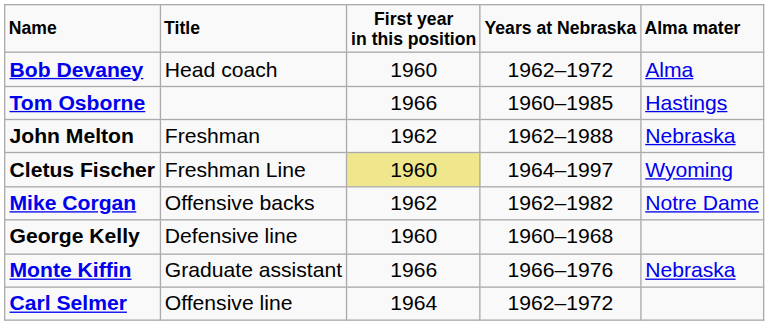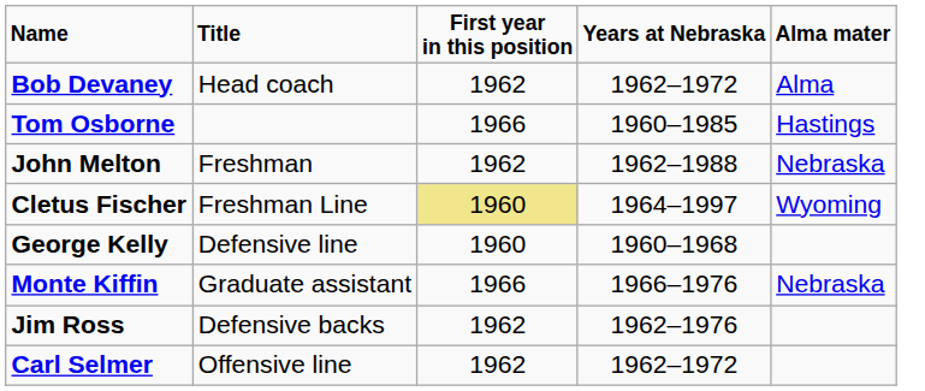 <table class="wikitable">
 <tr style="font-size:smaller">
 <td><strong>Name</strong></td>
 <td><strong>Title</strong></td>
 <td style="text-align:center;"><strong>First year<br>in this position</strong></td>
 <td style="text-align:center;"><strong>Years at Nebraska</strong></td>
 <td><strong>Alma mater</strong></td>
 </tr>
 <tr>
 <td><strong><a href='#'>Bob Devaney</a></strong></td>
 <td>Head coach</td>
-<td style="text-align:center;">1960</td>
+<td style="text-align:center;">1962</td>
 <td style="text-align:center;">1962–1972</td>
 <td><a href='#'>Alma</a></td>
 </tr>
 <tr>
 <td><strong><a href='#'>Tom Osborne</a></strong></td>
 <td></td>
 <td style="text-align:center;">1966</td>
 <td style="text-align:center;">1960–1985</td>
 <td><a href='#'>Hastings</a></td>
 </tr>
 <tr>
 <td><strong>John Melton</strong></td>
 <td>Freshman</td>
 <td style="text-align:center;">1962</td>
 <td style="text-align:center;">1962–1988</td>
 <td><a href='#'>Nebraska</a></td>
 </tr>
 <tr>
 <td><strong>Cletus Fischer</strong></td>
 <td>Freshman Line</td>
 <td style="background: khaki; text-align:center;">1960</td>
 <td style="text-align:center;">1964–1997</td>
 <td><a href='#'>Wyoming</a></td>
 </tr>
 <tr>
-<td><strong><a href='#'>Mike Corgan</a></strong></td>
-<td>Offensive backs</td>
-<td style="text-align:center;">1962</td>
-<td style="text-align:center;">1962–1982</td>
-<td><a href='#'>Notre Dame</a></td>
-</tr>
-<tr>
 <td><strong>George Kelly</strong></td>
 <td>Defensive line</td>
 <td style="text-align:center;">1960</td>
 <td style="text-align:center;">1960–1968</td>
 <td></td>
 </tr>
 <tr>
 <td><strong><a href='#'>Monte Kiffin</a></strong></td>
 <td>Graduate assistant</td>
 <td style="text-align:center;">1966</td>
 <td style="text-align:center;">1966–1976</td>
 <td><a href='#'>Nebraska</a></td>
 </tr>
 <tr>
+<td><strong>Jim Ross</strong></td>
+<td>Defensive backs</td>
+<td style="text-align:center;">1962</td>
+<td style="text-align:center;">1962–1976</td>
+<td></td>
+</tr>
+<tr>
 <td><strong><a href='#'>Carl Selmer</a></strong></td>
 <td>Offensive line</td>
-<td style="text-align:center;">1964</td>
+<td style="text-align:center;">1962</td>
 <td style="text-align:center;">1962–1972</td>
 <td></td>
 </tr>
 </table>
